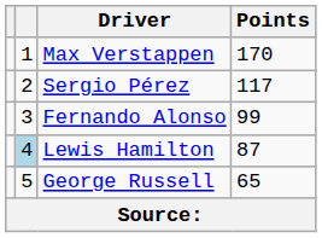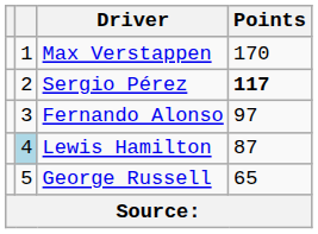 <table class="wikitable" style="font-size: 85%;">
 <tr>
 <th scope="col"></th>
 <th scope="col"></th>
 <th scope="col">Driver</th>
 <th scope="col">Points</th>
 </tr>
 <tr>
 <td align="left"></td>
 <td align="center">1</td>
 <td> <a href='#'>Max Verstappen</a></td>
 <td align="left">170</td>
 </tr>
 <tr>
 <td align="left"></td>
 <td align="center">2</td>
 <td> <a href='#'>Sergio Pérez</a></td>
-<td align="left">117</td>
+<td align="left"><strong>117</strong></td>
 </tr>
 <tr>
 <td align="left"></td>
 <td align="center">3</td>
 <td> <a href='#'>Fernando Alonso</a></td>
-<td align="left">99</td>
+<td align="left">97</td>
 </tr>
 <tr>
 <td align="left"></td>
 <td align="center" style="background: lightblue;">4</td>
 <td> <a href='#'>Lewis Hamilton</a></td>
 <td align="left">87</td>
 </tr>
 <tr>
 <td align="left"></td>
 <td align="center">5</td>
 <td> <a href='#'>George Russell</a></td>
 <td align="left">65</td>
 </tr>
 <tr>
 <th colspan=4>Source:</th>
 </tr>
 </table>
